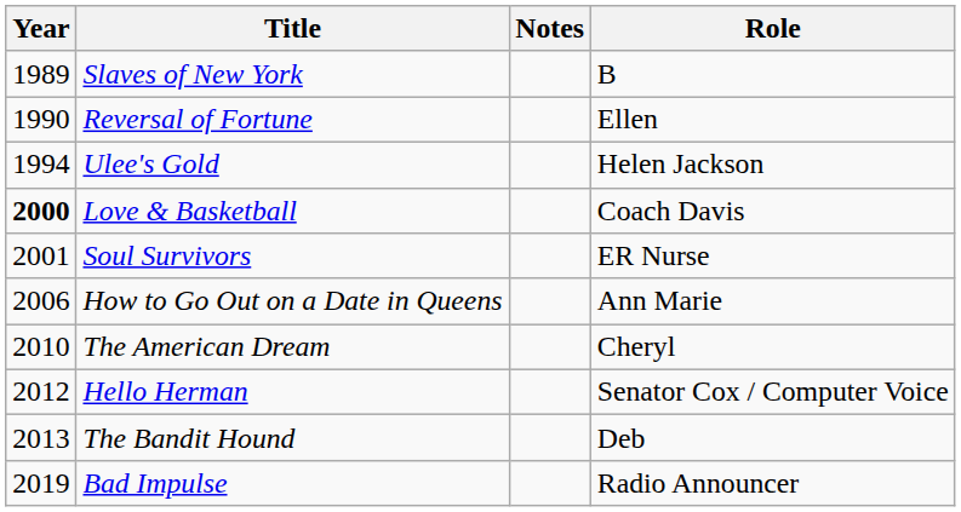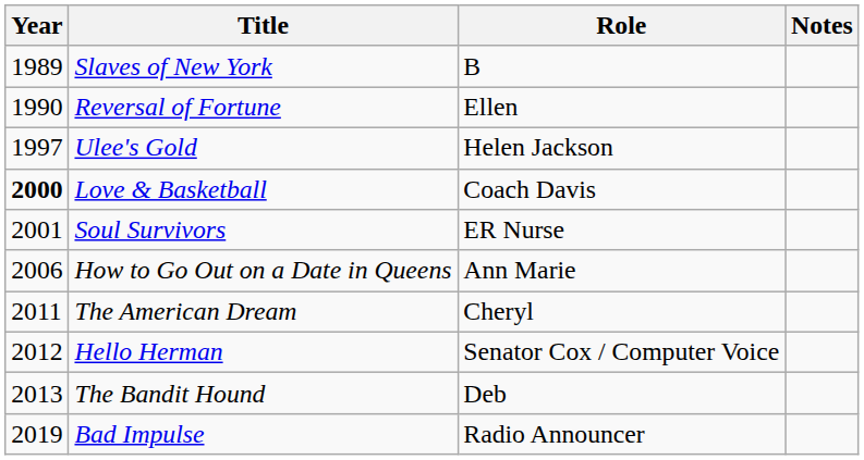 <table class="wikitable sortable">
 <tr>
 <th>Year</th>
 <th>Title</th>
+<th>Role</th>
 <th>Notes</th>
-<th>Role</th>
 </tr>
 <tr>
 <td>1989</td>
 <td><em><a href='#'>Slaves of New York</a></em></td>
+<td>B</td>
 <td></td>
-<td>B</td>
 </tr>
 <tr>
 <td>1990</td>
 <td><em><a href='#'>Reversal of Fortune</a></em></td>
+<td>Ellen</td>
 <td></td>
-<td>Ellen</td>
 </tr>
 <tr>
-<td>1994</td>
+<td>1997</td>
 <td><em><a href='#'>Ulee's Gold</a></em></td>
+<td>Helen Jackson</td>
 <td></td>
-<td>Helen Jackson</td>
 </tr>
 <tr>
 <td><strong>2000</strong></td>
 <td><em><a href='#'>Love & Basketball</a></em></td>
+<td>Coach Davis</td>
 <td></td>
-<td>Coach Davis</td>
 </tr>
 <tr>
 <td>2001</td>
 <td><a href='#'><em>Soul Survivors</em></a></td>
+<td>ER Nurse</td>
 <td></td>
-<td>ER Nurse</td>
 </tr>
 <tr>
 <td>2006</td>
 <td><em>How to Go Out on a Date in Queens</em></td>
+<td>Ann Marie</td>
 <td></td>
-<td>Ann Marie</td>
 </tr>
 <tr>
-<td>2010</td>
+<td>2011</td>
 <td><em>The American Dream</em></td>
+<td>Cheryl</td>
 <td></td>
-<td>Cheryl</td>
 </tr>
 <tr>
 <td>2012</td>
 <td><em><a href='#'>Hello Herman</a></em></td>
+<td>Senator Cox / Computer Voice</td>
 <td></td>
-<td>Senator Cox / Computer Voice</td>
 </tr>
 <tr>
 <td>2013</td>
 <td><em>The Bandit Hound</em></td>
+<td>Deb</td>
 <td></td>
-<td>Deb</td>
 </tr>
 <tr>
 <td>2019</td>
 <td><em><a href='#'>Bad Impulse</a></em></td>
+<td>Radio Announcer</td>
 <td></td>
-<td>Radio Announcer</td>
 </tr>
 </table>
